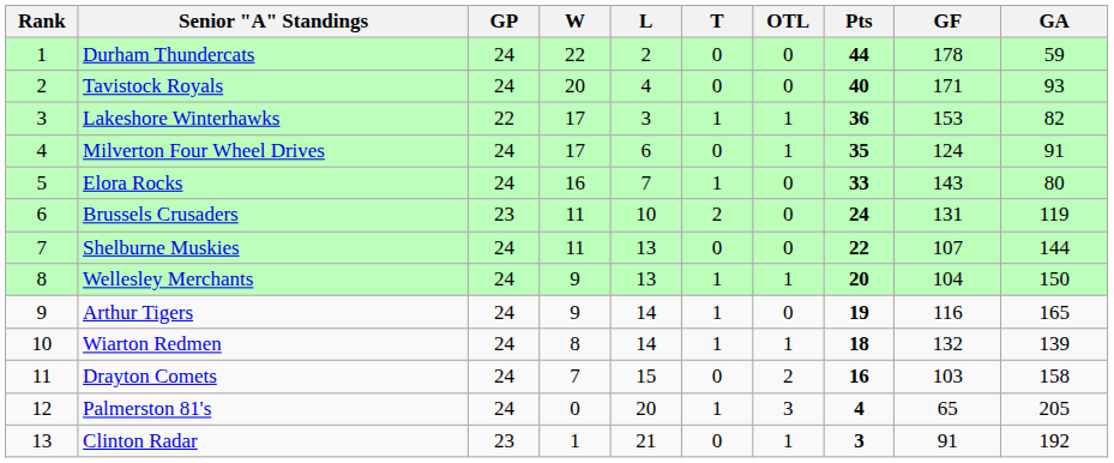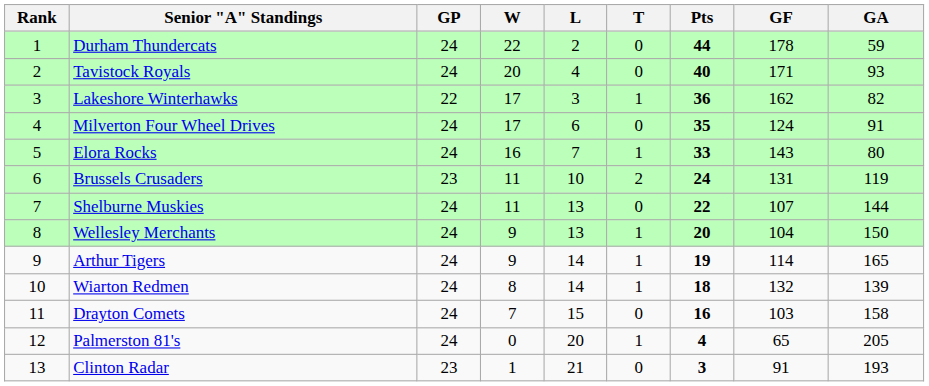 <table class="wikitable" style="text-align:center" width:50em">
 <tr>
 <th bgcolor="#DDDDFF" width="5%">Rank</th>
 <th bgcolor="#DDDDFF" width="27.5%">Senior "A" Standings</th>
 <th bgcolor="#DDDDFF" width="5%">GP</th>
 <th bgcolor="#DDDDFF" width="5%">W</th>
 <th bgcolor="#DDDDFF" width="5%">L</th>
 <th bgcolor="#DDDDFF" width="5%">T</th>
-<th bgcolor="#DDDDFF" width="5%">OTL</th>
 <th bgcolor="#DDDDFF" width="5%">Pts</th>
 <th bgcolor="#DDDDFF" width="7.5%">GF</th>
 <th bgcolor="#DDDDFF" width="7.5%">GA</th>
 </tr>
 <tr bgcolor="#bbffbb">
 <td>1</td>
 <td align=left><a href='#'>Durham Thundercats</a></td>
 <td>24</td>
 <td>22</td>
 <td>2</td>
-<td>0</td>
 <td>0</td>
 <td><strong>44</strong></td>
 <td>178</td>
 <td>59</td>
 </tr>
 <tr bgcolor="#bbffbb">
 <td>2</td>
 <td align=left><a href='#'>Tavistock Royals</a></td>
 <td>24</td>
 <td>20</td>
 <td>4</td>
 <td>0</td>
-<td>0</td>
 <td><strong>40</strong></td>
 <td>171</td>
 <td>93</td>
 </tr>
 <tr bgcolor="#bbffbb">
 <td>3</td>
 <td align=left><a href='#'>Lakeshore Winterhawks</a></td>
 <td>22</td>
 <td>17</td>
 <td>3</td>
 <td>1</td>
-<td>1</td>
 <td><strong>36</strong></td>
-<td>153</td>
+<td>162</td>
 <td>82</td>
 </tr>
 <tr bgcolor="#bbffbb">
 <td>4</td>
 <td align=left><a href='#'>Milverton Four Wheel Drives</a></td>
 <td>24</td>
 <td>17</td>
 <td>6</td>
 <td>0</td>
-<td>1</td>
 <td><strong>35</strong></td>
 <td>124</td>
 <td>91</td>
 </tr>
 <tr bgcolor="#bbffbb">
 <td>5</td>
 <td align=left><a href='#'>Elora Rocks</a></td>
 <td>24</td>
 <td>16</td>
 <td>7</td>
 <td>1</td>
-<td>0</td>
 <td><strong>33</strong></td>
 <td>143</td>
 <td>80</td>
 </tr>
 <tr bgcolor="#bbffbb">
 <td>6</td>
 <td align=left><a href='#'>Brussels Crusaders</a></td>
 <td>23</td>
 <td>11</td>
 <td>10</td>
 <td>2</td>
-<td>0</td>
 <td><strong>24</strong></td>
 <td>131</td>
 <td>119</td>
 </tr>
 <tr bgcolor="#bbffbb">
 <td>7</td>
 <td align=left><a href='#'>Shelburne Muskies</a></td>
 <td>24</td>
 <td>11</td>
 <td>13</td>
-<td>0</td>
 <td>0</td>
 <td><strong>22</strong></td>
 <td>107</td>
 <td>144</td>
 </tr>
 <tr bgcolor="#bbffbb">
 <td>8</td>
 <td align=left><a href='#'>Wellesley Merchants</a></td>
 <td>24</td>
 <td>9</td>
 <td>13</td>
 <td>1</td>
-<td>1</td>
 <td><strong>20</strong></td>
 <td>104</td>
 <td>150</td>
 </tr>
 <tr>
 <td>9</td>
 <td align=left><a href='#'>Arthur Tigers</a></td>
 <td>24</td>
 <td>9</td>
 <td>14</td>
 <td>1</td>
-<td>0</td>
 <td><strong>19</strong></td>
-<td>116</td>
+<td>114</td>
 <td>165</td>
 </tr>
 <tr>
 <td>10</td>
 <td align=left><a href='#'>Wiarton Redmen</a></td>
 <td>24</td>
 <td>8</td>
 <td>14</td>
-<td>1</td>
 <td>1</td>
 <td><strong>18</strong></td>
 <td>132</td>
 <td>139</td>
 </tr>
 <tr>
 <td>11</td>
 <td align=left><a href='#'>Drayton Comets</a></td>
 <td>24</td>
 <td>7</td>
 <td>15</td>
 <td>0</td>
-<td>2</td>
 <td><strong>16</strong></td>
 <td>103</td>
 <td>158</td>
 </tr>
 <tr>
 <td>12</td>
 <td align=left><a href='#'>Palmerston 81's</a></td>
 <td>24</td>
 <td>0</td>
 <td>20</td>
 <td>1</td>
-<td>3</td>
 <td><strong>4</strong></td>
 <td>65</td>
 <td>205</td>
 </tr>
 <tr>
 <td>13</td>
 <td align=left><a href='#'>Clinton Radar</a></td>
 <td>23</td>
 <td>1</td>
 <td>21</td>
 <td>0</td>
-<td>1</td>
 <td><strong>3</strong></td>
 <td>91</td>
-<td>192</td>
+<td>193</td>
 </tr>
 </table>
